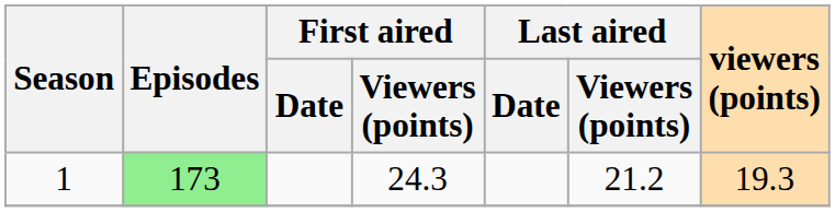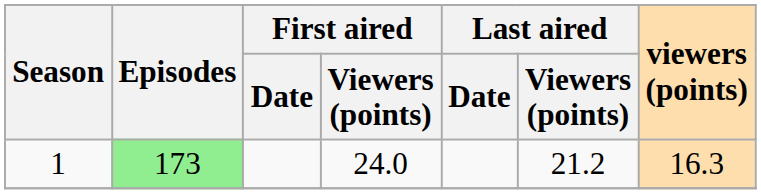 <table class="wikitable" style="text-align: center">
 <tr>
 <th scope="col" rowspan="2">Season</th>
 <th scope="col" rowspan="2" colspan="1">Episodes</th>
 <th scope="col" colspan="2">First aired</th>
 <th scope="col" colspan="2">Last aired</th>
 <th style="background:#ffdead;" rowspan="2"> viewers <br> (points)</th>
 </tr>
 <tr>
 <th scope="col">Date</th>
 <th scope="col">Viewers<br>(points)</th>
 <th scope="col">Date</th>
 <th scope="col">Viewers<br>(points)</th>
 </tr>
 <tr>
 <td>1</td>
 <td style="background: lightgreen;">173</td>
 <td></td>
-<td>24.3</td>
+<td>24.0</td>
 <td></td>
 <td>21.2</td>
-<td style="background:#ffdead;">19.3</td>
+<td style="background:#ffdead;">16.3</td>
 </tr>
 <tr>
 </tr>
 </table>
